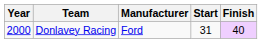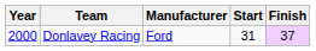 <table class="wikitable" style="font-size: 90%;">
 <tr>
 <th>Year</th>
 <th>Team</th>
 <th>Manufacturer</th>
 <th>Start</th>
 <th>Finish</th>
 </tr>
 <tr>
 <td><a href='#'>2000</a></td>
 <td nowrap><a href='#'>Donlavey Racing</a></td>
 <td><a href='#'>Ford</a></td>
 <td align=center>31</td>
-<td align=center style="background:#EFCFFF;">40</td>
+<td align=center style="background:#EFCFFF;">37</td>
 </tr>
 </table>
